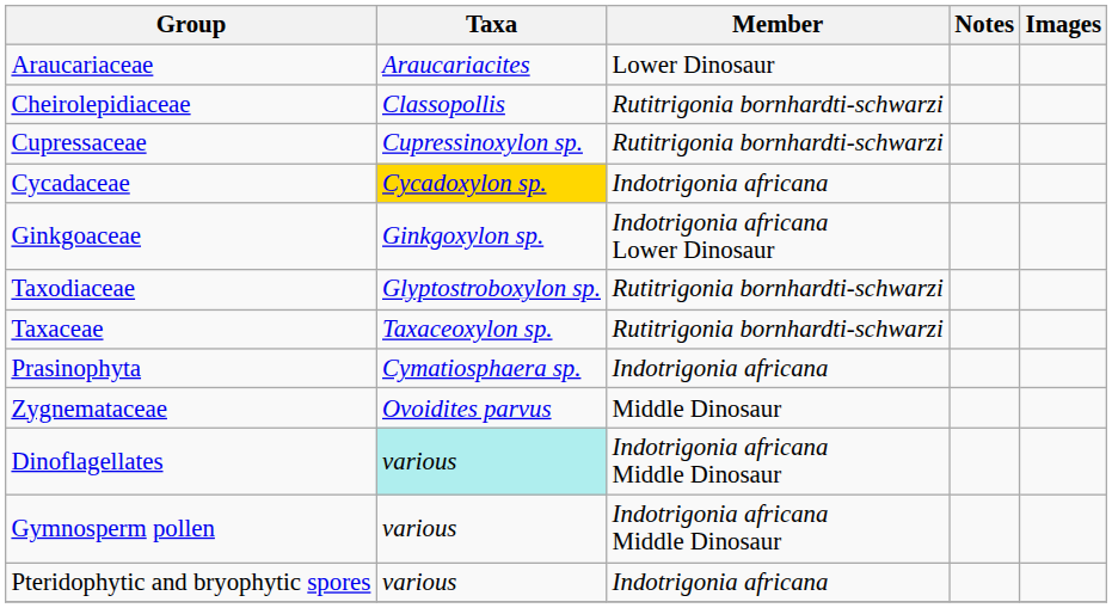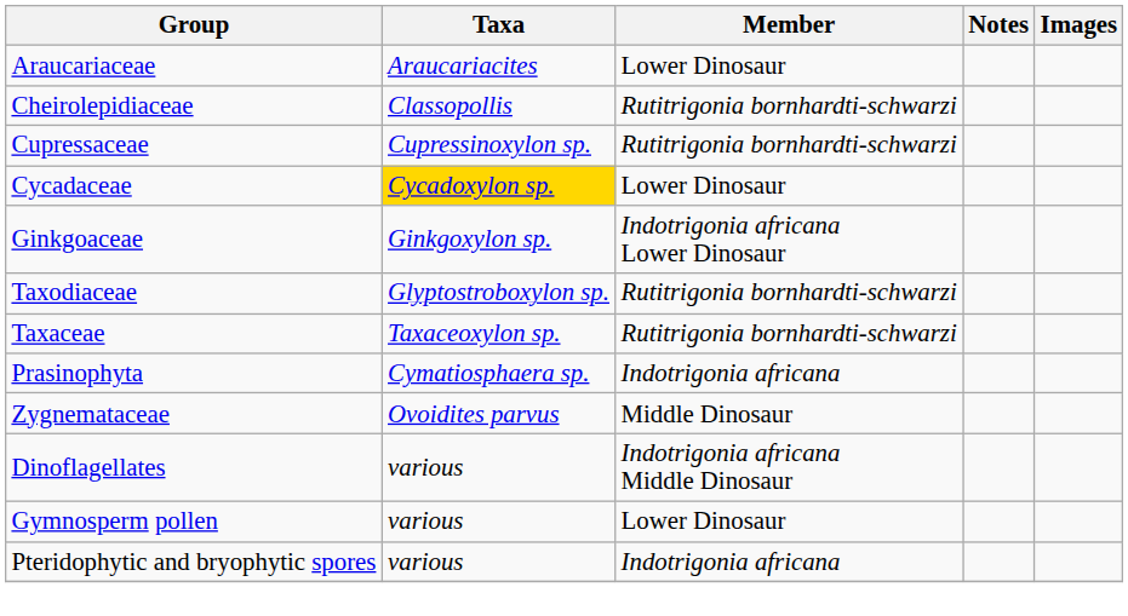 <table class="wikitable sortable">
 <tr>
 <th>Group</th>
 <th>Taxa</th>
 <th>Member</th>
 <th>Notes</th>
 <th>Images</th>
 </tr>
 <tr>
 <td><a href='#'>Araucariaceae</a></td>
 <td><em><a href='#'>Araucariacites</a></em></td>
 <td>Lower Dinosaur</td>
 <td align=center></td>
 <td></td>
 </tr>
 <tr>
 <td><a href='#'>Cheirolepidiaceae</a></td>
 <td><em><a href='#'>Classopollis</a></em></td>
 <td><em>Rutitrigonia bornhardti-schwarzi</em></td>
 <td align=center></td>
 <td></td>
 </tr>
 <tr>
 <td><a href='#'>Cupressaceae</a></td>
 <td><em><a href='#'>Cupressinoxylon sp.</a></em></td>
 <td><em>Rutitrigonia bornhardti-schwarzi</em></td>
 <td align=center></td>
 <td></td>
 </tr>
 <tr>
 <td><a href='#'>Cycadaceae</a></td>
 <td style="background: gold;"><em><a href='#'>Cycadoxylon sp.</a></em></td>
-<td><em>Indotrigonia africana</em></td>
+<td>Lower Dinosaur</td>
 <td align=center></td>
 <td></td>
 </tr>
 <tr>
 <td><a href='#'>Ginkgoaceae</a></td>
 <td><em><a href='#'>Ginkgoxylon sp.</a></em></td>
 <td><em>Indotrigonia africana</em><br>Lower Dinosaur</td>
 <td align=center></td>
 <td></td>
 </tr>
 <tr>
 <td><a href='#'>Taxodiaceae</a></td>
 <td><em><a href='#'>Glyptostroboxylon sp.</a></em></td>
 <td><em>Rutitrigonia bornhardti-schwarzi</em></td>
 <td align=center></td>
 <td></td>
 </tr>
 <tr>
 <td><a href='#'>Taxaceae</a></td>
 <td><em><a href='#'>Taxaceoxylon sp.</a></em></td>
 <td><em>Rutitrigonia bornhardti-schwarzi</em></td>
 <td align=center></td>
 <td></td>
 </tr>
 <tr>
 <td><a href='#'>Prasinophyta</a></td>
 <td><em><a href='#'>Cymatiosphaera sp.</a></em></td>
 <td><em>Indotrigonia africana</em></td>
 <td align=center></td>
 <td></td>
 </tr>
 <tr>
 <td><a href='#'>Zygnemataceae</a></td>
 <td><em><a href='#'>Ovoidites parvus</a></em></td>
 <td>Middle Dinosaur</td>
 <td align=center></td>
 <td></td>
 </tr>
 <tr>
 <td><a href='#'>Dinoflagellates</a></td>
-<td style="background: paleturquoise;"><em>various</em></td>
+<td><em>various</em></td>
 <td><em>Indotrigonia africana</em><br>Middle Dinosaur</td>
 <td align=center></td>
 <td></td>
 </tr>
 <tr>
 <td><a href='#'>Gymnosperm</a> <a href='#'>pollen</a></td>
 <td><em>various</em></td>
-<td><em>Indotrigonia africana</em><br>Middle Dinosaur</td>
+<td>Lower Dinosaur</td>
 <td align=center></td>
 <td></td>
 </tr>
 <tr>
 <td>Pteridophytic and bryophytic <a href='#'>spores</a></td>
 <td><em>various</em></td>
 <td><em>Indotrigonia africana</em></td>
 <td align=center></td>
 <td></td>
 </tr>
 <tr>
 </tr>
 </table>
